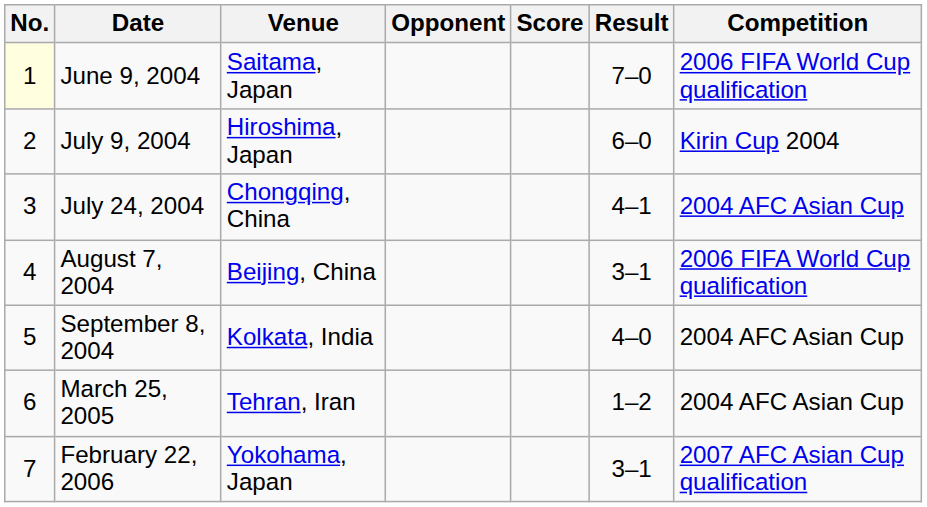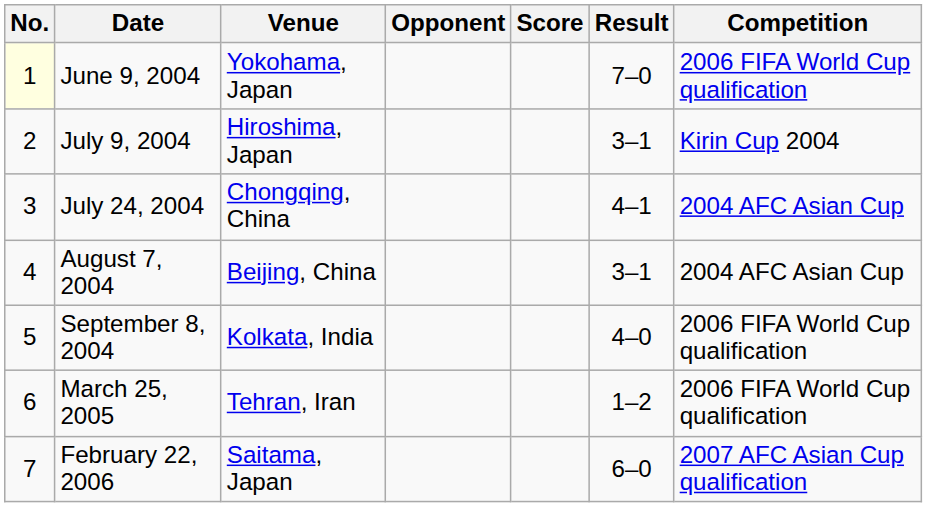 <table class="wikitable sortable">
 <tr>
 <th scope="col">No.</th>
 <th scope="col">Date</th>
 <th scope="col">Venue</th>
 <th scope="col">Opponent</th>
 <th scope="col">Score</th>
 <th scope="col">Result</th>
 <th scope="col">Competition</th>
 </tr>
 <tr>
 <td align="center" style="background: lightyellow;">1</td>
 <td>June 9, 2004</td>
-<td><a href='#'>Saitama</a>, Japan</td>
+<td><a href='#'>Yokohama</a>, Japan</td>
 <td></td>
 <td></td>
 <td align="center">7–0</td>
 <td><a href='#'>2006 FIFA World Cup qualification</a></td>
 </tr>
 <tr>
 <td align="center">2</td>
 <td>July 9, 2004</td>
 <td><a href='#'>Hiroshima</a>, Japan</td>
 <td></td>
 <td></td>
-<td align="center">6–0</td>
+<td align="center">3–1</td>
 <td><a href='#'>Kirin Cup</a> 2004</td>
 </tr>
 <tr>
 <td align="center">3</td>
 <td>July 24, 2004</td>
 <td><a href='#'>Chongqing</a>, China</td>
 <td></td>
 <td></td>
 <td align="center">4–1</td>
 <td><a href='#'>2004 AFC Asian Cup</a></td>
 </tr>
 <tr>
 <td align="center">4</td>
 <td>August 7, 2004</td>
 <td><a href='#'>Beijing</a>, China</td>
 <td></td>
 <td></td>
 <td align="center">3–1</td>
-<td><a href='#'>2006 FIFA World Cup qualification</a></td>
+<td>2004 AFC Asian Cup</td>
 </tr>
 <tr>
 <td align="center">5</td>
 <td>September 8, 2004</td>
 <td><a href='#'>Kolkata</a>, India</td>
 <td></td>
 <td></td>
 <td align="center">4–0</td>
-<td>2004 AFC Asian Cup</td>
+<td>2006 FIFA World Cup qualification</td>
 </tr>
 <tr>
 <td align="center">6</td>
 <td>March 25, 2005</td>
 <td><a href='#'>Tehran</a>, Iran</td>
 <td></td>
 <td></td>
 <td align="center">1–2</td>
-<td>2004 AFC Asian Cup</td>
+<td>2006 FIFA World Cup qualification</td>
 </tr>
 <tr>
 <td align="center">7</td>
 <td>February 22, 2006</td>
-<td><a href='#'>Yokohama</a>, Japan</td>
+<td><a href='#'>Saitama</a>, Japan</td>
 <td></td>
 <td></td>
-<td align="center">3–1</td>
+<td align="center">6–0</td>
 <td><a href='#'>2007 AFC Asian Cup qualification</a></td>
 </tr>
 </table>
